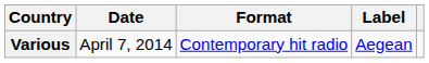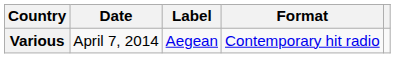 <table class="wikitable sortable plainrowheaders">
 <tr>
 <th scope="col">Country</th>
 <th scope="col">Date</th>
+<th scope="col">Label</th>
 <th scope="col">Format</th>
-<th scope="col">Label</th>
 <th scope="col" class="unsortable"></th>
 </tr>
 <tr>
 <th scope="row">Various</th>
 <td>April 7, 2014</td>
+<td><a href='#'>Aegean</a></td>
 <td><a href='#'>Contemporary hit radio</a></td>
-<td><a href='#'>Aegean</a></td>
 <td></td>
 </tr>
 </table>
